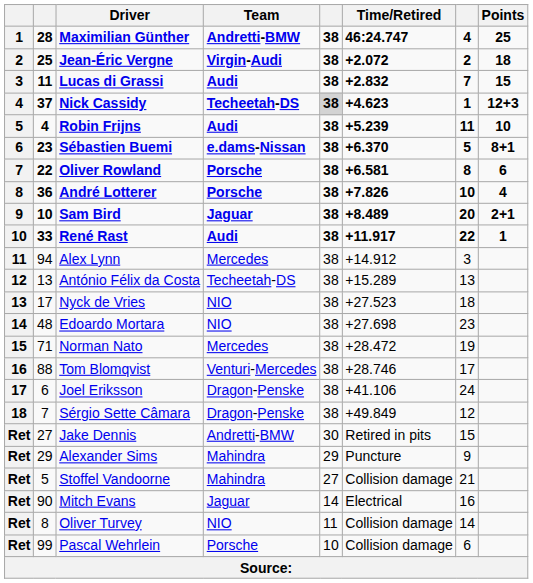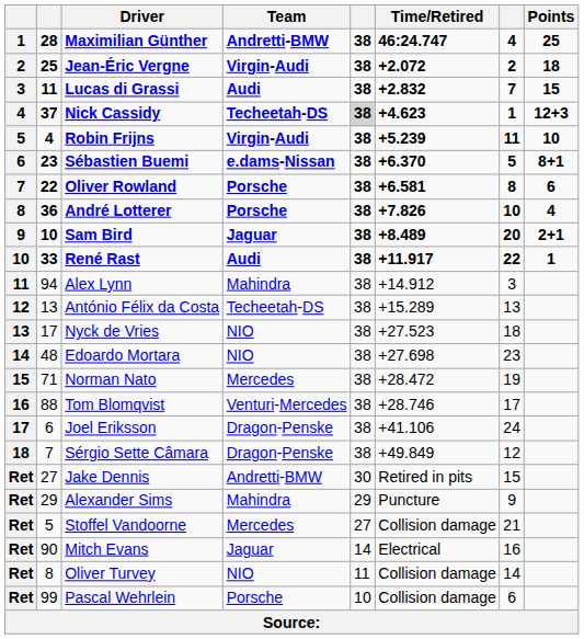 <table class="wikitable sortable" style="font-size: 85%">
 <tr>
 <th scope="col"></th>
 <th scope="col"></th>
 <th scope="col">Driver</th>
 <th scope="col">Team</th>
 <th scope="col"></th>
 <th scope="col" class="unsortable">Time/Retired</th>
 <th scope="col"></th>
 <th scope="col">Points</th>
 </tr>
 <tr>
 <th scope="row">1</th>
 <td align="center"><strong>28</strong></td>
 <td data-sort-value="GUE"> <strong><a href='#'>Maximilian Günther</a></strong></td>
 <td><strong><a href='#'>Andretti</a>-<a href='#'>BMW</a></strong></td>
 <td><strong>38</strong></td>
 <td><strong>46:24.747</strong></td>
 <td align="center"><strong>4</strong></td>
 <td align="center"><strong>25</strong></td>
 </tr>
 <tr>
 <th scope="row">2</th>
 <td align="center"><strong>25</strong></td>
 <td data-sort-value="JEV"> <strong><a href='#'>Jean-Éric Vergne</a></strong></td>
 <td><strong><a href='#'>Virgin</a>-<a href='#'>Audi</a></strong></td>
 <td><strong>38</strong></td>
 <td><strong>+2.072</strong></td>
 <td align="center"><strong>2</strong></td>
 <td align="center"><strong>18</strong></td>
 </tr>
 <tr>
 <th scope="row">3</th>
 <td align="center"><strong>11</strong></td>
 <td data-sort-value="DIG"> <strong><a href='#'>Lucas di Grassi</a></strong></td>
 <td><strong><a href='#'>Audi</a></strong></td>
 <td><strong>38</strong></td>
 <td><strong>+2.832</strong></td>
 <td align="center"><strong>7</strong></td>
 <td align="center"><strong>15</strong></td>
 </tr>
 <tr>
 <th scope="row">4</th>
 <td align="center"><strong>37</strong></td>
 <td data-sort-value="CAS"> <strong><a href='#'>Nick Cassidy</a></strong></td>
 <td><strong><a href='#'>Techeetah</a>-<a href='#'>DS</a></strong></td>
 <td style="background: lightgrey;"><strong>38</strong></td>
 <td><strong>+4.623</strong></td>
 <td align="center"><strong>1</strong></td>
 <td align="center"><strong>12+3</strong></td>
 </tr>
 <tr>
 <th scope="row">5</th>
 <td align="center"><strong>4</strong></td>
 <td data-sort-value="FRI"> <strong><a href='#'>Robin Frijns</a></strong></td>
-<td><strong><a href='#'>Audi</a></strong></td>
+<td><strong><a href='#'>Virgin</a>-<a href='#'>Audi</a></strong></td>
 <td><strong>38</strong></td>
 <td><strong>+5.239</strong></td>
 <td align="center"><strong>11</strong></td>
 <td align="center"><strong>10</strong></td>
 </tr>
 <tr>
 <th scope="row">6</th>
 <td align="center"><strong>23</strong></td>
 <td data-sort-value="BUE"> <strong><a href='#'>Sébastien Buemi</a></strong></td>
 <td><strong><a href='#'>e.dams</a>-<a href='#'>Nissan</a></strong></td>
 <td><strong>38</strong></td>
 <td><strong>+6.370</strong></td>
 <td align="center"><strong>5</strong></td>
 <td align="center"><strong>8+1</strong></td>
 </tr>
 <tr>
 <th scope="row">7</th>
 <td align="center"><strong>22</strong></td>
 <td data-sort-value="ROW"> <strong><a href='#'>Oliver Rowland</a></strong></td>
 <td><strong><a href='#'>Porsche</a></strong></td>
 <td><strong>38</strong></td>
 <td><strong>+6.581</strong></td>
 <td align="center"><strong>8</strong></td>
 <td align="center"><strong>6</strong></td>
 </tr>
 <tr>
 <th scope="row">8</th>
 <td align="center"><strong>36</strong></td>
 <td data-sort-value="LOT"> <strong><a href='#'>André Lotterer</a></strong></td>
 <td><strong><a href='#'>Porsche</a></strong></td>
 <td><strong>38</strong></td>
 <td><strong>+7.826</strong></td>
 <td align="center"><strong>10</strong></td>
 <td align="center"><strong>4</strong></td>
 </tr>
 <tr>
 <th scope="row">9</th>
 <td align="center"><strong>10</strong></td>
 <td data-sort-value="BIR"> <strong><a href='#'>Sam Bird</a></strong></td>
 <td><strong><a href='#'>Jaguar</a></strong></td>
 <td><strong>38</strong></td>
 <td><strong>+8.489</strong></td>
 <td align="center"><strong>20</strong></td>
 <td align="center"><strong>2+1</strong></td>
 </tr>
 <tr>
 <th scope="row">10</th>
 <td align="center"><strong>33</strong></td>
 <td data-sort-value="RAS"> <strong><a href='#'>René Rast</a></strong></td>
 <td><strong><a href='#'>Audi</a></strong></td>
 <td><strong>38</strong></td>
 <td><strong>+11.917</strong></td>
 <td align="center"><strong>22</strong></td>
 <td align="center"><strong>1</strong></td>
 </tr>
 <tr>
 <th scope="row">11</th>
 <td align="center">94</td>
 <td data-sort-value="LYN"> <a href='#'>Alex Lynn</a></td>
-<td><a href='#'>Mercedes</a></td>
+<td><a href='#'>Mahindra</a></td>
 <td>38</td>
 <td>+14.912</td>
 <td align="center">3</td>
 <td align="center"></td>
 </tr>
 <tr>
 <th scope="row">12</th>
 <td align="center">13</td>
 <td data-sort-value="DAC"> <a href='#'>António Félix da Costa</a></td>
 <td><a href='#'>Techeetah</a>-<a href='#'>DS</a></td>
 <td>38</td>
 <td>+15.289</td>
 <td align="center">13</td>
 <td align="center"></td>
 </tr>
 <tr>
 <th scope="row">13</th>
 <td align="center">17</td>
 <td data-sort-value="DEV"> <a href='#'>Nyck de Vries</a></td>
 <td><a href='#'>NIO</a></td>
 <td>38</td>
 <td>+27.523</td>
 <td align="center">18</td>
 <td align="center"></td>
 </tr>
 <tr>
 <th scope="row">14</th>
 <td align="center">48</td>
 <td data-sort-value="MOR"> <a href='#'>Edoardo Mortara</a></td>
 <td><a href='#'>NIO</a></td>
 <td>38</td>
 <td>+27.698</td>
 <td align="center">23</td>
 <td align="center"></td>
 </tr>
 <tr>
 <th scope="row">15</th>
 <td align="center">71</td>
 <td data-sort-value="NAT"> <a href='#'>Norman Nato</a></td>
 <td><a href='#'>Mercedes</a></td>
 <td>38</td>
 <td>+28.472</td>
 <td align="center">19</td>
 <td align="center"></td>
 </tr>
 <tr>
 <th scope="row">16</th>
 <td align="center">88</td>
 <td data-sort-value="BLO"> <a href='#'>Tom Blomqvist</a></td>
 <td><a href='#'>Venturi</a>-<a href='#'>Mercedes</a></td>
 <td>38</td>
 <td>+28.746</td>
 <td align="center">17</td>
 <td align="center"></td>
 </tr>
 <tr>
 <th scope="row">17</th>
 <td align="center">6</td>
 <td data-sort-value="ERI"> <a href='#'>Joel Eriksson</a></td>
 <td><a href='#'>Dragon</a>-<a href='#'>Penske</a></td>
 <td>38</td>
 <td>+41.106</td>
 <td align="center">24</td>
 <td align="center"></td>
 </tr>
 <tr>
 <th scope="row">18</th>
 <td align="center">7</td>
 <td data-sort-value="SET"> <a href='#'>Sérgio Sette Câmara</a></td>
 <td><a href='#'>Dragon</a>-<a href='#'>Penske</a></td>
 <td>38</td>
 <td>+49.849</td>
 <td align="center">12</td>
 <td align="center"></td>
 </tr>
 <tr>
 <th scope="row">Ret</th>
 <td align="center">27</td>
 <td data-sort-value="DEN"> <a href='#'>Jake Dennis</a></td>
 <td><a href='#'>Andretti</a>-<a href='#'>BMW</a></td>
 <td>30</td>
 <td>Retired in pits</td>
 <td align="center">15</td>
 <td align="center"></td>
 </tr>
 <tr>
 <th scope="row">Ret</th>
 <td align="center">29</td>
 <td data-sort-value="SIM"> <a href='#'>Alexander Sims</a></td>
 <td><a href='#'>Mahindra</a></td>
 <td>29</td>
 <td>Puncture</td>
 <td align="center">9</td>
 <td align="center"></td>
 </tr>
 <tr>
 <th scope="row">Ret</th>
 <td align="center">5</td>
 <td data-sort-value="VAN"> <a href='#'>Stoffel Vandoorne</a></td>
-<td><a href='#'>Mahindra</a></td>
+<td><a href='#'>Mercedes</a></td>
 <td>27</td>
 <td>Collision damage</td>
 <td align="center">21</td>
 <td align="center"></td>
 </tr>
 <tr>
 <th scope="row">Ret</th>
 <td align="center">90</td>
 <td data-sort-value="EVA"> <a href='#'>Mitch Evans</a></td>
 <td><a href='#'>Jaguar</a></td>
 <td>14</td>
 <td>Electrical</td>
 <td align="center">16</td>
 <td align="center"></td>
 </tr>
 <tr>
 <th scope="row">Ret</th>
 <td align="center">8</td>
 <td data-sort-value="TUR"> <a href='#'>Oliver Turvey</a></td>
 <td><a href='#'>NIO</a></td>
 <td>11</td>
 <td>Collision damage</td>
 <td align="center">14</td>
 <td align="center"></td>
 </tr>
 <tr>
 <th scope="row">Ret</th>
 <td align="center">99</td>
 <td data-sort-value="WEH"> <a href='#'>Pascal Wehrlein</a></td>
 <td><a href='#'>Porsche</a></td>
 <td>10</td>
 <td>Collision damage</td>
 <td align="center">6</td>
 <td align="center"></td>
 </tr>
 <tr>
 <th colspan="8">Source:</th>
 </tr>
 </table>
